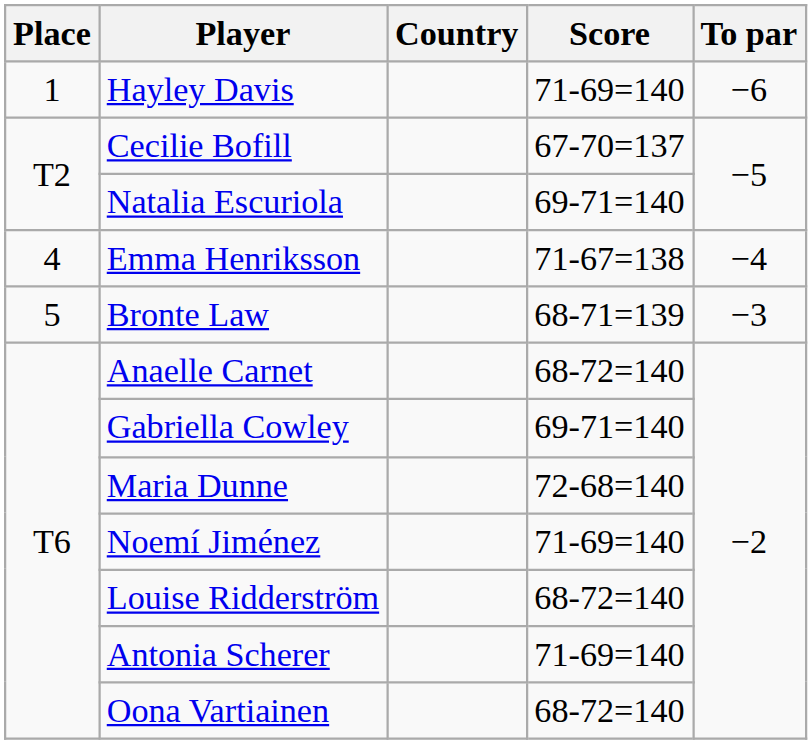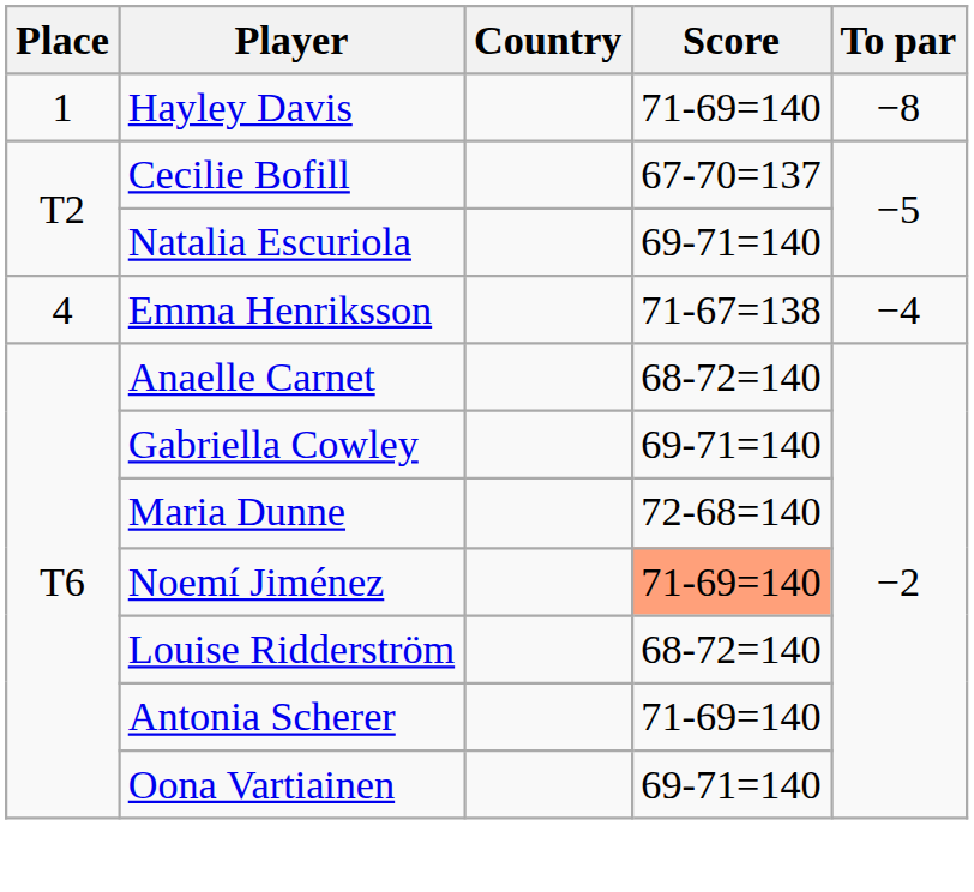 <table class="wikitable" style="font-size:95%;">
 <tr>
 <th>Place</th>
 <th>Player</th>
 <th>Country</th>
 <th>Score</th>
 <th>To par</th>
 </tr>
 <tr>
 <td align=center>1</td>
 <td><a href='#'>Hayley Davis</a></td>
 <td></td>
 <td align=center>71-69=140</td>
-<td align=center>−6</td>
+<td align=center>−8</td>
 </tr>
 <tr>
 <td rowspan="2" align="center">T2</td>
 <td><a href='#'>Cecilie Bofill</a></td>
 <td></td>
 <td align=center>67-70=137</td>
 <td rowspan="2" align="center">−5</td>
 </tr>
 <tr>
 <td><a href='#'>Natalia Escuriola</a></td>
 <td></td>
 <td align=center>69-71=140</td>
 </tr>
 <tr>
 <td align="center">4</td>
 <td><a href='#'>Emma Henriksson</a></td>
 <td></td>
 <td align="center">71-67=138</td>
 <td align="center">−4</td>
 </tr>
 <tr>
-<td align="center">5</td>
-<td><a href='#'>Bronte Law</a></td>
-<td></td>
-<td align="center">68-71=139</td>
-<td align="center">−3</td>
-</tr>
-<tr>
 <td rowspan="7" align="center">T6</td>
 <td><a href='#'>Anaelle Carnet</a></td>
 <td></td>
 <td align="center">68-72=140</td>
 <td rowspan="7" align="center">−2</td>
 </tr>
 <tr>
 <td><a href='#'>Gabriella Cowley</a></td>
 <td></td>
 <td align="center">69-71=140</td>
 </tr>
 <tr>
 <td><a href='#'>Maria Dunne</a></td>
 <td></td>
 <td align="center">72-68=140</td>
 </tr>
 <tr>
 <td><a href='#'>Noemí Jiménez</a></td>
 <td></td>
-<td align="center">71-69=140</td>
+<td align="center" style="background: lightsalmon;">71-69=140</td>
 </tr>
 <tr>
 <td><a href='#'>Louise Ridderström</a></td>
 <td></td>
 <td align=center>68-72=140</td>
 </tr>
 <tr>
 <td><a href='#'>Antonia Scherer</a></td>
 <td></td>
 <td align=center>71-69=140</td>
 </tr>
 <tr>
 <td><a href='#'>Oona Vartiainen</a></td>
 <td></td>
-<td align=center>68-72=140</td>
+<td align=center>69-71=140</td>
 </tr>
 </table>
